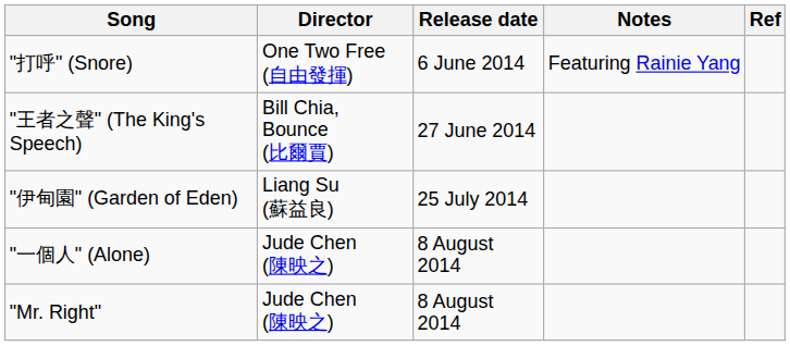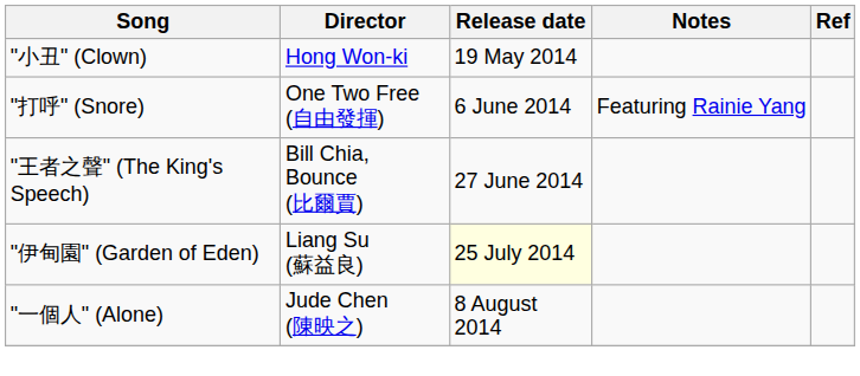 <table class="wikitable">
 <tr>
 <th width="200px">Song</th>
 <th width="120px">Director</th>
 <th width="100px">Release date</th>
 <th>Notes</th>
 <th>Ref</th>
+</tr>
+<tr>
+<td>"小丑" (Clown)</td>
+<td><a href='#'>Hong Won-ki</a></td>
+<td>19 May 2014</td>
+<td></td>
+<td></td>
 </tr>
 <tr>
 <td>"打呼" (Snore)</td>
 <td>One Two Free<br>(<a href='#'>自由發揮</a>)</td>
 <td>6 June 2014</td>
 <td>Featuring <a href='#'>Rainie Yang</a></td>
 <td></td>
 </tr>
 <tr>
 <td>"王者之聲" (The King's Speech)</td>
 <td>Bill Chia, Bounce<br>(<a href='#'>比爾賈</a>)</td>
 <td>27 June 2014</td>
 <td></td>
 <td></td>
 </tr>
 <tr>
 <td>"伊甸園" (Garden of Eden)</td>
 <td>Liang Su<br>(蘇益良)</td>
-<td>25 July 2014</td>
+<td style="background: lightyellow;">25 July 2014</td>
 <td></td>
 <td></td>
 </tr>
 <tr>
 <td>"一個人" (Alone)</td>
 <td>Jude Chen<br>(<a href='#'>陳映之</a>)</td>
 <td>8 August 2014</td>
 <td></td>
 <td></td>
 </tr>
 <tr>
-<td>"Mr. Right"</td>
-<td>Jude Chen<br>(<a href='#'>陳映之</a>)</td>
-<td>8 August 2014</td>
-<td></td>
-<td></td>
-</tr>
-<tr>
 </tr>
 </table>
